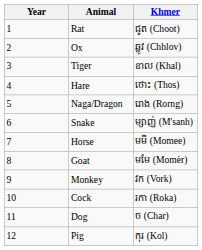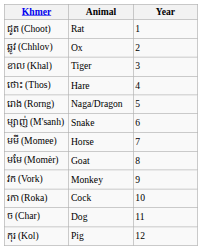 <table class="wikitable" border="1">
 <tr>
+<th width="100"><a href='#'>Khmer</a></th>
+<th width="100">Animal</th>
 <th width="100">Year</th>
-<th width="100">Animal</th>
-<th width="100"><a href='#'>Khmer</a></th>
 </tr>
 <tr>
+<td>ជូត (Choot)</td>
+<td>Rat</td>
 <td>1</td>
-<td>Rat</td>
-<td>ជូត (Choot)</td>
 </tr>
 <tr>
+<td>ឆ្លូវ (Chhlov)</td>
+<td>Ox</td>
 <td>2</td>
-<td>Ox</td>
-<td>ឆ្លូវ (Chhlov)</td>
 </tr>
 <tr>
+<td>ខាល (Khal)</td>
+<td>Tiger</td>
 <td>3</td>
-<td>Tiger</td>
-<td>ខាល (Khal)</td>
 </tr>
 <tr>
+<td>ថោះ (Thos)</td>
+<td>Hare</td>
 <td>4</td>
-<td>Hare</td>
-<td>ថោះ (Thos)</td>
 </tr>
 <tr>
+<td>រោង (Rorng)</td>
+<td>Naga/Dragon</td>
 <td>5</td>
-<td>Naga/Dragon</td>
-<td>រោង (Rorng)</td>
 </tr>
 <tr>
+<td>ម្សាញ់ (M'sanh)</td>
+<td>Snake</td>
 <td>6</td>
-<td>Snake</td>
-<td>ម្សាញ់ (M'sanh)</td>
 </tr>
 <tr>
+<td>មមី (Momee)</td>
+<td>Horse</td>
 <td>7</td>
-<td>Horse</td>
-<td>មមី (Momee)</td>
 </tr>
 <tr>
+<td>មមែ (Momèr)</td>
+<td>Goat</td>
 <td>8</td>
-<td>Goat</td>
-<td>មមែ (Momèr)</td>
 </tr>
 <tr>
+<td>វក (Vork)</td>
+<td>Monkey</td>
 <td>9</td>
-<td>Monkey</td>
-<td>វក (Vork)</td>
 </tr>
 <tr>
+<td>រកា (Roka)</td>
+<td>Cock</td>
 <td>10</td>
-<td>Cock</td>
-<td>រកា (Roka)</td>
 </tr>
 <tr>
+<td>ច (Char)</td>
+<td>Dog</td>
 <td>11</td>
-<td>Dog</td>
-<td>ច (Char)</td>
 </tr>
 <tr>
+<td>កុរ (Kol)</td>
+<td>Pig</td>
 <td>12</td>
-<td>Pig</td>
-<td>កុរ (Kol)</td>
 </tr>
 </table>
